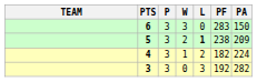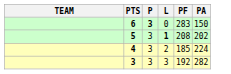 <table class="wikitable" style="text-align: center;">
 <tr>
 <th width="190">TEAM</th>
 <th width="20">PTS</th>
 <th width="20">P</th>
-<th width="20">W</th>
 <th width="20">L</th>
 <th width="20">PF</th>
 <th width="20">PA</th>
 </tr>
 <tr bgcolor=ccffcc>
 <td style="text-align:left;"></td>
 <td><strong>6</strong></td>
-<td>3</td>
-<td>3</td>
+<td><strong>3</strong></td>
 <td>0</td>
 <td>283</td>
 <td>150</td>
 </tr>
 <tr bgcolor=ccffcc>
 <td style="text-align:left;"></td>
 <td><strong>5</strong></td>
 <td>3</td>
-<td>2</td>
 <td><strong>1</strong></td>
-<td>238</td>
-<td>209</td>
+<td>208</td>
+<td>202</td>
 </tr>
 <tr bgcolor=ffffbb>
 <td style="text-align:left;"></td>
 <td><strong>4</strong></td>
 <td>3</td>
-<td>1</td>
 <td>2</td>
-<td>182</td>
+<td>185</td>
 <td>224</td>
 </tr>
 <tr bgcolor=ffffbb>
 <td style="text-align:left;"></td>
 <td><strong>3</strong></td>
 <td>3</td>
-<td>0</td>
 <td>3</td>
 <td>192</td>
 <td>282</td>
 </tr>
 </table>
